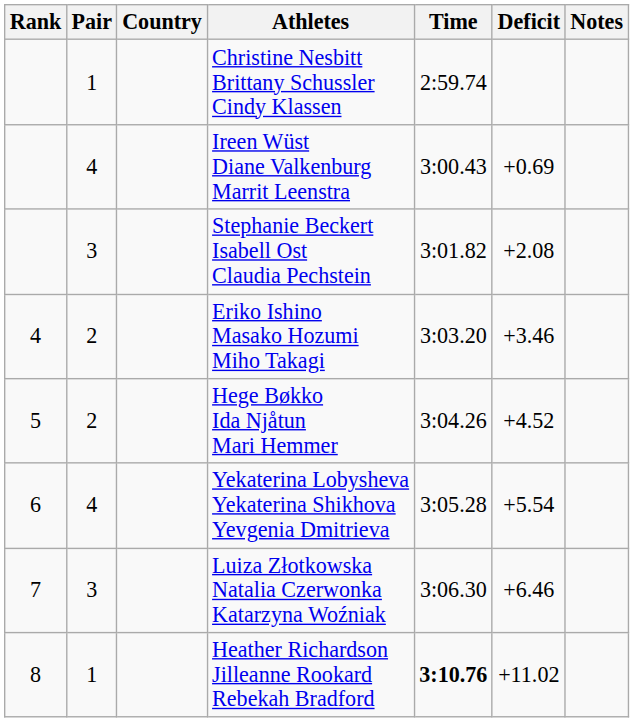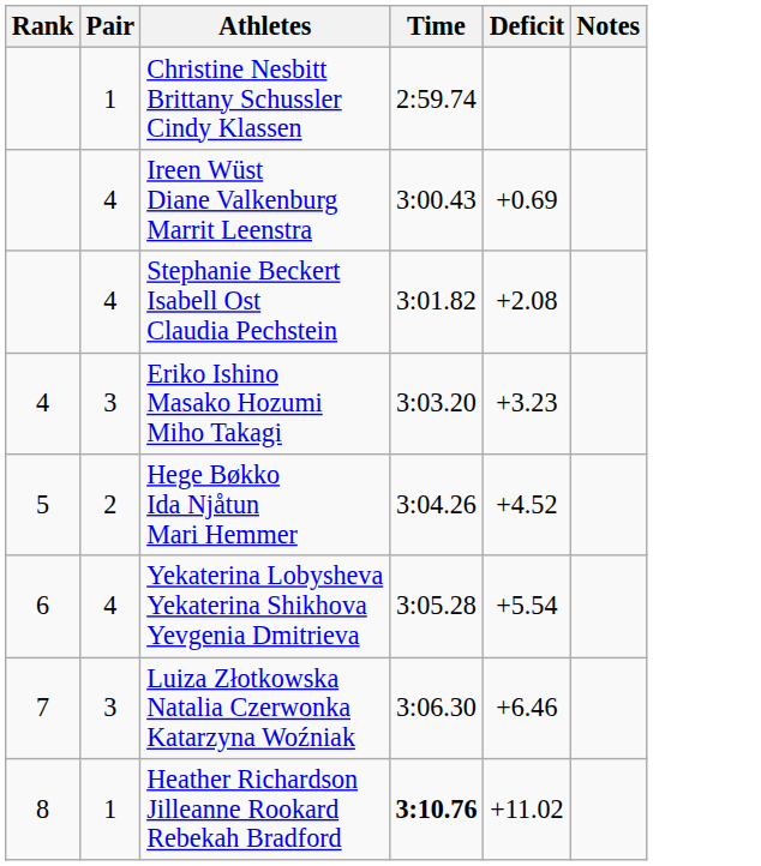 <table class="wikitable" style="text-align:center;">
 <tr>
 <th>Rank</th>
 <th>Pair</th>
-<th>Country</th>
 <th>Athletes</th>
 <th>Time</th>
 <th>Deficit</th>
 <th>Notes</th>
 </tr>
 <tr>
 <td></td>
 <td>1</td>
-<td align=left></td>
 <td align=left><a href='#'>Christine Nesbitt</a><br><a href='#'>Brittany Schussler</a><br><a href='#'>Cindy Klassen</a></td>
 <td>2:59.74</td>
 <td></td>
 <td></td>
 </tr>
 <tr>
 <td></td>
 <td>4</td>
-<td align=left></td>
 <td align=left><a href='#'>Ireen Wüst</a><br><a href='#'>Diane Valkenburg</a><br><a href='#'>Marrit Leenstra</a></td>
 <td>3:00.43</td>
 <td>+0.69</td>
 <td></td>
 </tr>
 <tr>
 <td></td>
-<td>3</td>
-<td align=left></td>
+<td>4</td>
 <td align=left><a href='#'>Stephanie Beckert</a><br><a href='#'>Isabell Ost</a><br><a href='#'>Claudia Pechstein</a></td>
 <td>3:01.82</td>
 <td>+2.08</td>
 <td></td>
 </tr>
 <tr>
 <td>4</td>
-<td>2</td>
-<td align=left></td>
+<td>3</td>
 <td align=left><a href='#'>Eriko Ishino</a><br><a href='#'>Masako Hozumi</a><br><a href='#'>Miho Takagi</a></td>
 <td>3:03.20</td>
-<td>+3.46</td>
+<td>+3.23</td>
 <td></td>
 </tr>
 <tr>
 <td>5</td>
 <td>2</td>
-<td align=left></td>
 <td align=left><a href='#'>Hege Bøkko</a><br><a href='#'>Ida Njåtun</a><br><a href='#'>Mari Hemmer</a></td>
 <td>3:04.26</td>
 <td>+4.52</td>
 <td></td>
 </tr>
 <tr>
 <td>6</td>
 <td>4</td>
-<td align=left></td>
 <td align=left><a href='#'>Yekaterina Lobysheva</a><br><a href='#'>Yekaterina Shikhova</a><br> <a href='#'>Yevgenia Dmitrieva</a></td>
 <td>3:05.28</td>
 <td>+5.54</td>
 <td></td>
 </tr>
 <tr>
 <td>7</td>
 <td>3</td>
-<td align=left></td>
 <td align=left><a href='#'>Luiza Złotkowska</a><br><a href='#'>Natalia Czerwonka</a><br><a href='#'>Katarzyna Woźniak</a></td>
 <td>3:06.30</td>
 <td>+6.46</td>
 <td></td>
 </tr>
 <tr>
 <td>8</td>
 <td>1</td>
-<td align=left></td>
 <td align=left><a href='#'>Heather Richardson</a><br><a href='#'>Jilleanne Rookard</a><br><a href='#'>Rebekah Bradford</a></td>
 <td><strong>3:10.76</strong></td>
 <td>+11.02</td>
 <td></td>
 </tr>
 </table>
